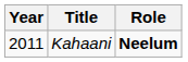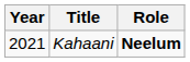 <table class="wikitable sortable plainrowheaders">
 <tr style="text-align:center;">
 <th scope="col">Year</th>
 <th scope="col">Title</th>
 <th scope="col">Role</th>
 </tr>
 <tr>
-<td>2011</td>
+<td>2021</td>
 <td><em>Kahaani</em></td>
 <td><strong>Neelum</strong></td>
 </tr>
 </table>
